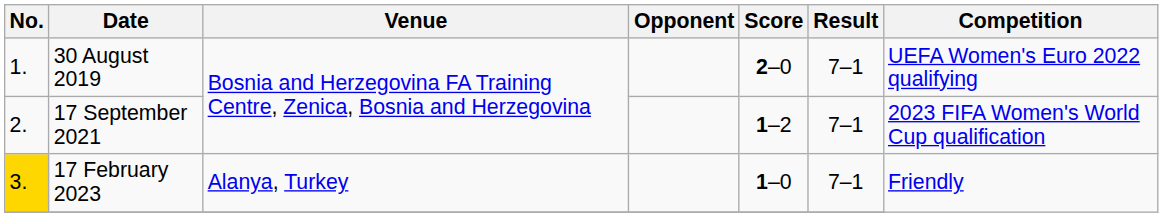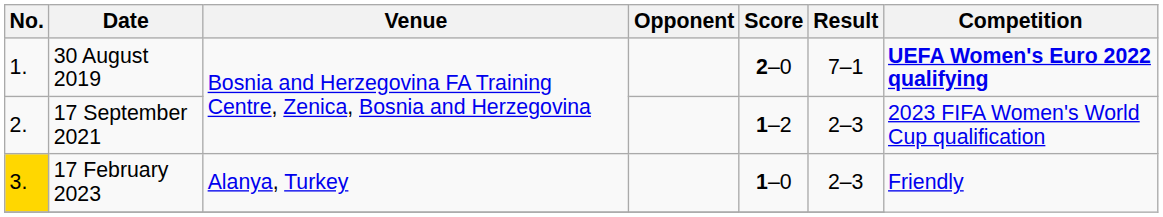 <table class="wikitable">
 <tr>
 <th>No.</th>
 <th>Date</th>
 <th>Venue</th>
 <th>Opponent</th>
 <th>Score</th>
 <th>Result</th>
 <th>Competition</th>
 </tr>
 <tr>
 <td>1.</td>
 <td>30 August 2019</td>
 <td rowspan=2><a href='#'>Bosnia and Herzegovina FA Training Centre</a>, <a href='#'>Zenica</a>, <a href='#'>Bosnia and Herzegovina</a></td>
 <td></td>
 <td align=center><strong>2</strong>–0</td>
 <td align=center>7–1</td>
-<td><a href='#'>UEFA Women's Euro 2022 qualifying</a></td>
+<td><strong><a href='#'>UEFA Women's Euro 2022 qualifying</a></strong></td>
 </tr>
 <tr>
 <td>2.</td>
 <td>17 September 2021</td>
 <td></td>
 <td align=center><strong>1</strong>–2</td>
-<td align=center>7–1</td>
+<td align=center>2–3</td>
 <td><a href='#'>2023 FIFA Women's World Cup qualification</a></td>
 </tr>
 <tr>
 <td style="background: gold;">3.</td>
 <td>17 February 2023</td>
 <td><a href='#'>Alanya</a>, <a href='#'>Turkey</a></td>
 <td></td>
 <td align=center><strong>1</strong>–0</td>
-<td align=center>7–1</td>
+<td align=center>2–3</td>
 <td rowspan=2><a href='#'>Friendly</a></td>
 </tr>
 <tr>
 </tr>
 </table>
